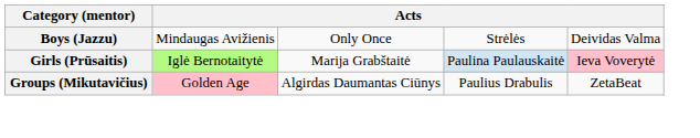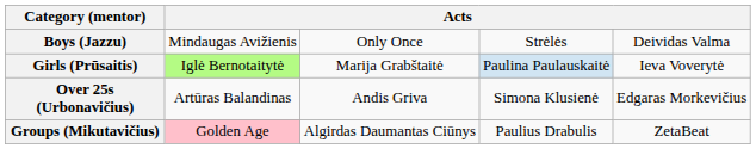 <table class="wikitable" style="text-align:center">
 <tr>
 <th scope="col" style="width:160px;">Category (mentor)</th>
 <th scope="col" colspan="4">Acts</th>
 </tr>
 <tr>
 <th scope="row">Boys (Jazzu)</th>
 <td>Mindaugas Avižienis</td>
 <td>Only Once</td>
 <td>Strėlės</td>
 <td>Deividas Valma</td>
 </tr>
 <tr>
 <th scope="row">Girls (Prūsaitis)</th>
 <td bgcolor="#b4fb84">Iglė Bernotaitytė</td>
 <td>Marija Grabštaitė</td>
 <td bgcolor="#d1e5f3">Paulina Paulauskaitė</td>
-<td style="background: pink;">Ieva Voverytė</td>
+<td>Ieva Voverytė</td>
+</tr>
+<tr>
+<th scope="row">Over 25s (Urbonavičius)</th>
+<td>Artūras Balandinas</td>
+<td>Andis Griva</td>
+<td>Simona Klusienė</td>
+<td>Edgaras Morkevičius</td>
 </tr>
 <tr>
 <th scope="row">Groups (Mikutavičius)</th>
 <td bgcolor="pink">Golden Age</td>
 <td>Algirdas Daumantas Ciūnys</td>
 <td>Paulius Drabulis</td>
 <td>ZetaBeat</td>
 </tr>
 </table>
